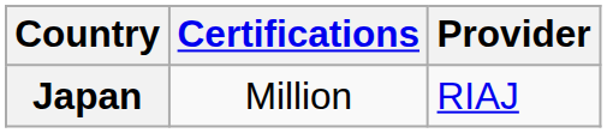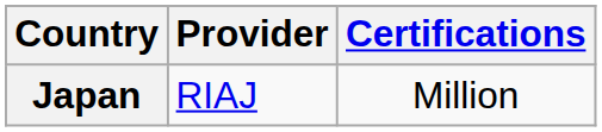 <table class="wikitable sortable plainrowheaders">
 <tr>
 <th>Country</th>
+<th>Provider</th>
 <th><a href='#'>Certifications</a></th>
-<th>Provider</th>
 </tr>
 <tr>
 <th scope="row">Japan</th>
+<td><a href='#'>RIAJ</a></td>
 <td style="text-align:center;">Million</td>
-<td><a href='#'>RIAJ</a></td>
 </tr>
 </table>
